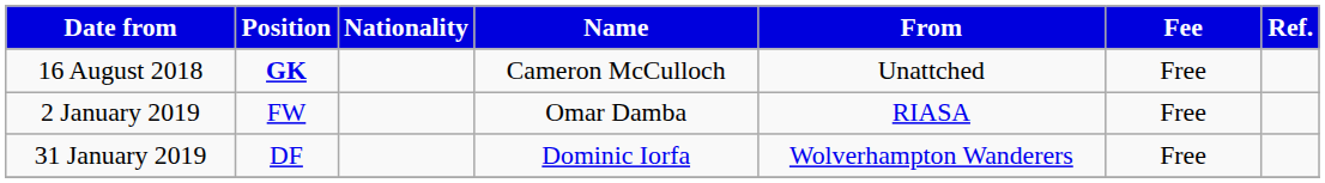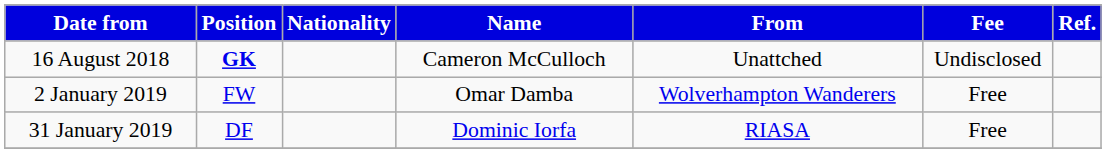 <table class="wikitable"  style="text-align:center; font-size:90%; ">
 <tr>
 <th style="background:#00d; color:#fff; width:120px;">Date from</th>
 <th style="background:#00d; color:#fff; width:50px;">Position</th>
 <th style="background:#00d; color:#fff; width:50px;">Nationality</th>
 <th style="background:#00d; color:#fff; width:150px;">Name</th>
 <th style="background:#00d; color:#fff; width:185px;">From</th>
 <th style="background:#00d; color:#fff; width:80px;">Fee</th>
 <th style="background:#00d; color:#fff; width:25px;">Ref.</th>
 </tr>
 <tr>
 <td>16 August 2018</td>
 <td><strong><a href='#'>GK</a></strong></td>
 <td></td>
 <td>Cameron McCulloch</td>
 <td>Unattched</td>
-<td>Free</td>
+<td>Undisclosed</td>
 <td></td>
 </tr>
 <tr>
 <td>2 January 2019</td>
 <td><a href='#'>FW</a></td>
 <td></td>
 <td>Omar Damba</td>
-<td>  <a href='#'>RIASA</a></td>
+<td> <a href='#'>Wolverhampton Wanderers</a></td>
 <td>Free</td>
 <td></td>
 </tr>
 <tr>
 <td>31 January 2019</td>
 <td><a href='#'>DF</a></td>
 <td></td>
 <td><a href='#'>Dominic Iorfa</a></td>
-<td> <a href='#'>Wolverhampton Wanderers</a></td>
+<td>  <a href='#'>RIASA</a></td>
 <td>Free</td>
 <td></td>
 </tr>
 <tr>
 </tr>
 </table>
